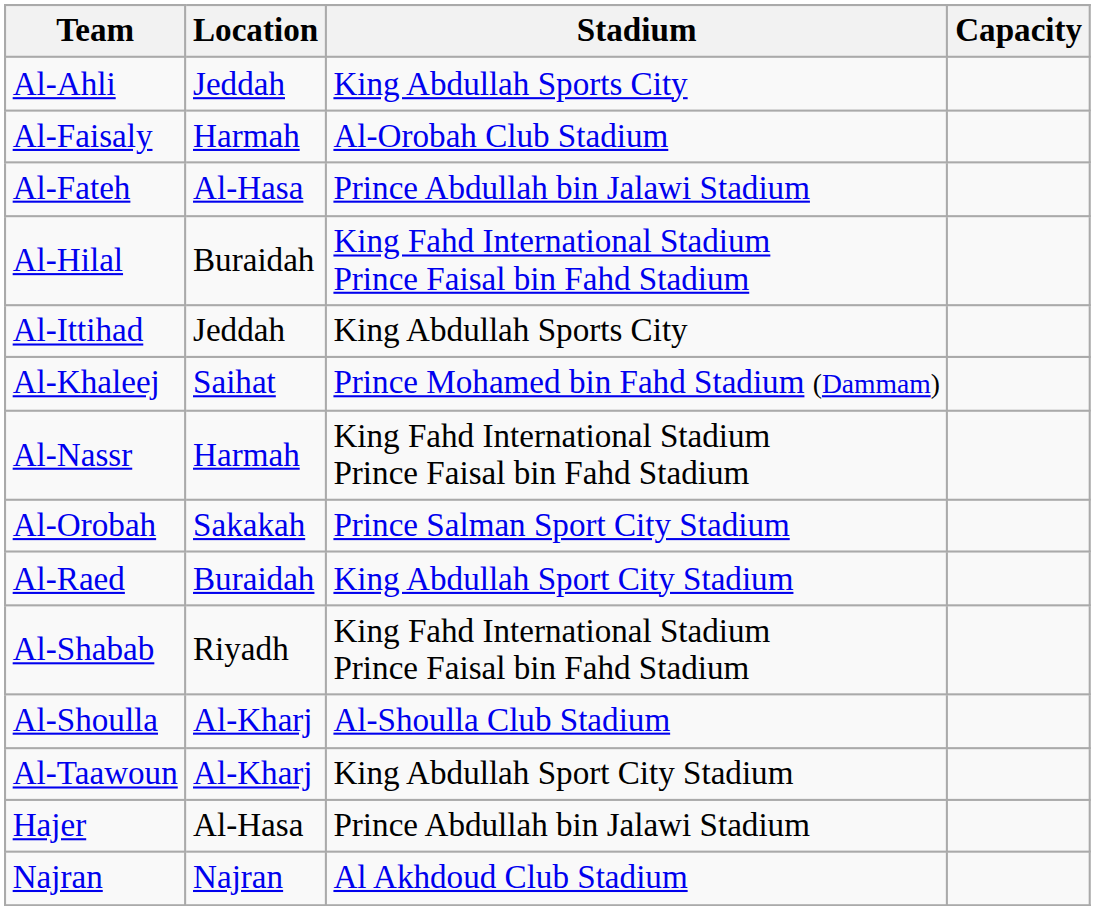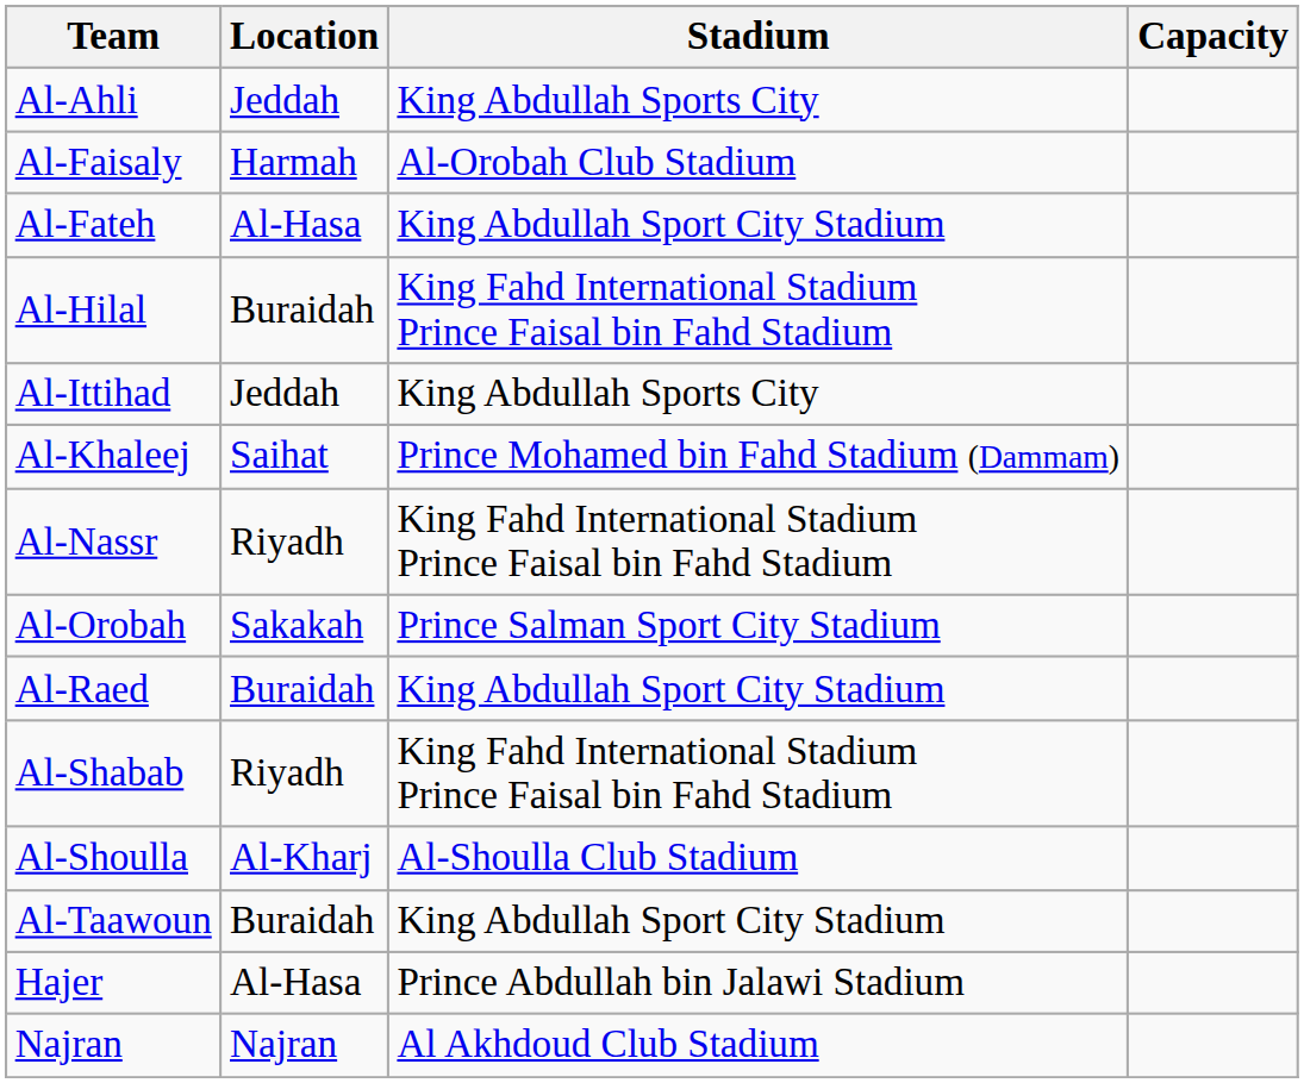 <table class="wikitable sortable">
 <tr>
 <th>Team</th>
 <th>Location</th>
 <th>Stadium</th>
 <th>Capacity</th>
 </tr>
 <tr>
 <td><a href='#'>Al-Ahli</a></td>
 <td><a href='#'>Jeddah</a></td>
 <td><a href='#'>King Abdullah Sports City</a></td>
 <td style="text-align:center"></td>
 </tr>
 <tr>
 <td><a href='#'>Al-Faisaly</a></td>
 <td><a href='#'>Harmah</a></td>
 <td><a href='#'>Al-Orobah Club Stadium</a></td>
 <td style="text-align:center"></td>
 </tr>
 <tr>
 <td><a href='#'>Al-Fateh</a></td>
 <td><a href='#'>Al-Hasa</a></td>
-<td><a href='#'>Prince Abdullah bin Jalawi Stadium</a></td>
+<td><a href='#'>King Abdullah Sport City Stadium</a></td>
 <td style="text-align:center"></td>
 </tr>
 <tr>
 <td><a href='#'>Al-Hilal</a></td>
 <td>Buraidah</td>
 <td><a href='#'>King Fahd International Stadium</a><br><a href='#'>Prince Faisal bin Fahd Stadium</a></td>
 <td style="text-align:center"><br></td>
 </tr>
 <tr>
 <td><a href='#'>Al-Ittihad</a></td>
 <td>Jeddah</td>
 <td>King Abdullah Sports City</td>
 <td style="text-align:center"></td>
 </tr>
 <tr>
 <td><a href='#'>Al-Khaleej</a></td>
 <td><a href='#'>Saihat</a></td>
 <td><a href='#'>Prince Mohamed bin Fahd Stadium</a> <small>(<a href='#'>Dammam</a>)</small></td>
 <td style="text-align:center"></td>
 </tr>
 <tr>
 <td><a href='#'>Al-Nassr</a></td>
-<td><a href='#'>Harmah</a></td>
+<td>Riyadh</td>
 <td>King Fahd International Stadium<br>Prince Faisal bin Fahd Stadium</td>
 <td style="text-align:center"><br></td>
 </tr>
 <tr>
 <td><a href='#'>Al-Orobah</a></td>
 <td><a href='#'>Sakakah</a></td>
 <td><a href='#'>Prince Salman Sport City Stadium</a></td>
 <td style="text-align:center"></td>
 </tr>
 <tr>
 <td><a href='#'>Al-Raed</a></td>
 <td><a href='#'>Buraidah</a></td>
 <td><a href='#'>King Abdullah Sport City Stadium</a></td>
 <td style="text-align:center"></td>
 </tr>
 <tr>
 <td><a href='#'>Al-Shabab</a></td>
 <td>Riyadh</td>
 <td>King Fahd International Stadium<br>Prince Faisal bin Fahd Stadium</td>
 <td style="text-align:center"><br></td>
 </tr>
 <tr>
 <td><a href='#'>Al-Shoulla</a></td>
 <td><a href='#'>Al-Kharj</a></td>
 <td><a href='#'>Al-Shoulla Club Stadium</a></td>
 <td style="text-align:center"></td>
 </tr>
 <tr>
 <td><a href='#'>Al-Taawoun</a></td>
-<td><a href='#'>Al-Kharj</a></td>
+<td>Buraidah</td>
 <td>King Abdullah Sport City Stadium</td>
 <td style="text-align:center"></td>
 </tr>
 <tr>
 <td><a href='#'>Hajer</a></td>
 <td>Al-Hasa</td>
 <td>Prince Abdullah bin Jalawi Stadium</td>
 <td style="text-align:center"></td>
 </tr>
 <tr>
 <td><a href='#'>Najran</a></td>
 <td><a href='#'>Najran</a></td>
 <td><a href='#'>Al Akhdoud Club Stadium</a></td>
 <td style="text-align:center"></td>
 </tr>
 <tr>
 </tr>
 </table>
